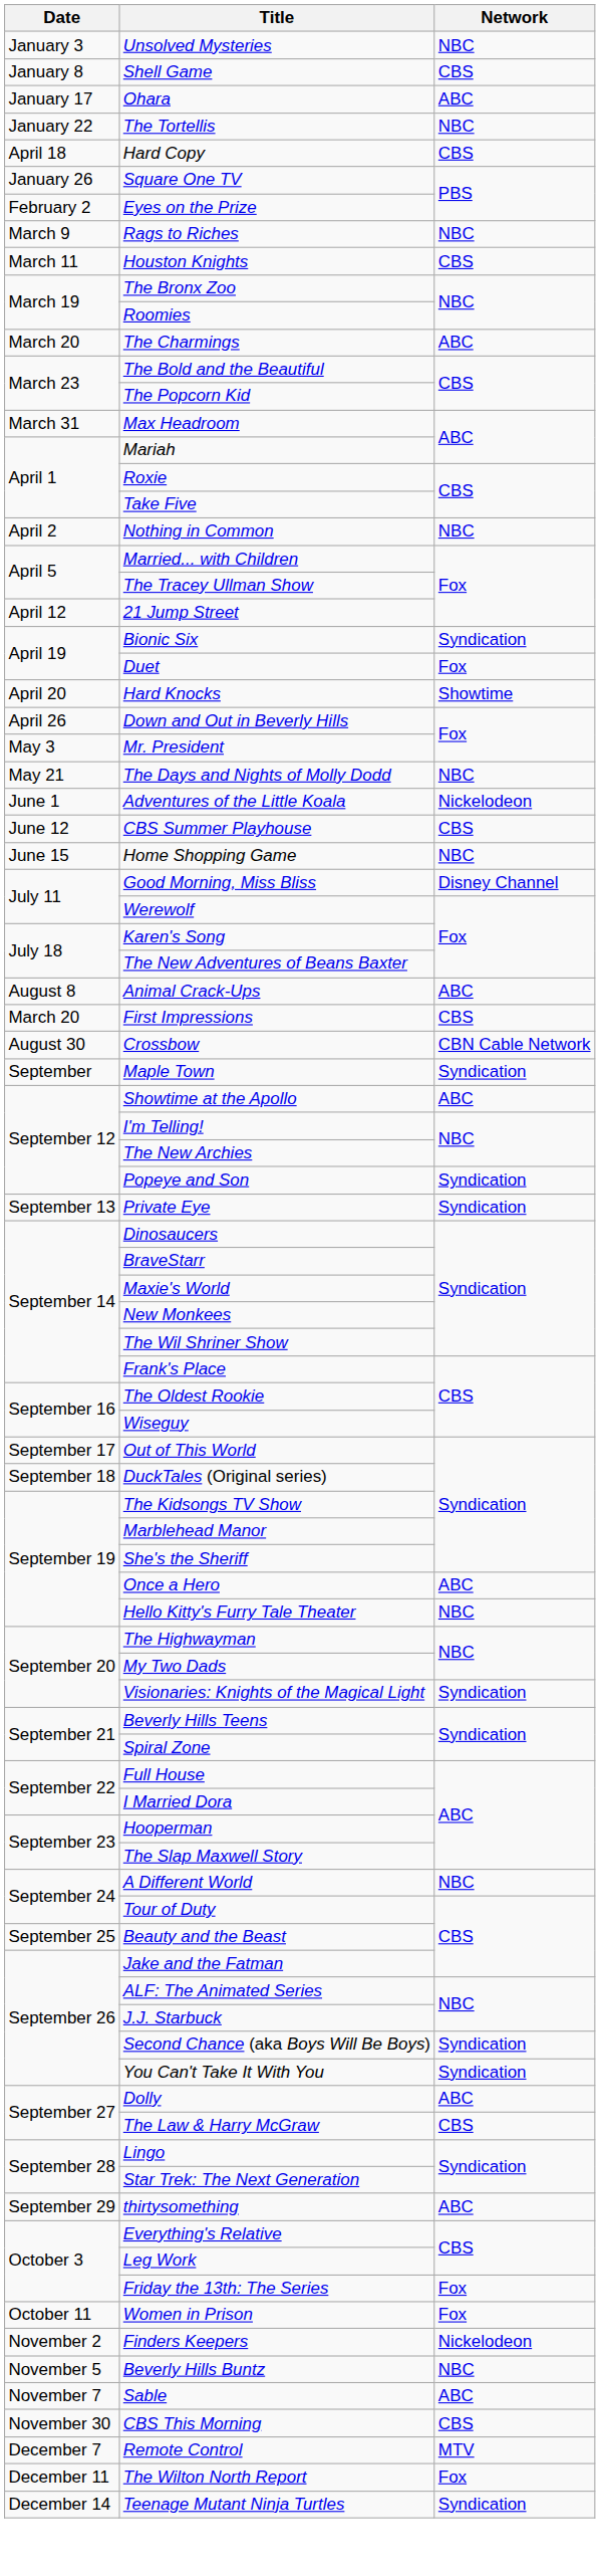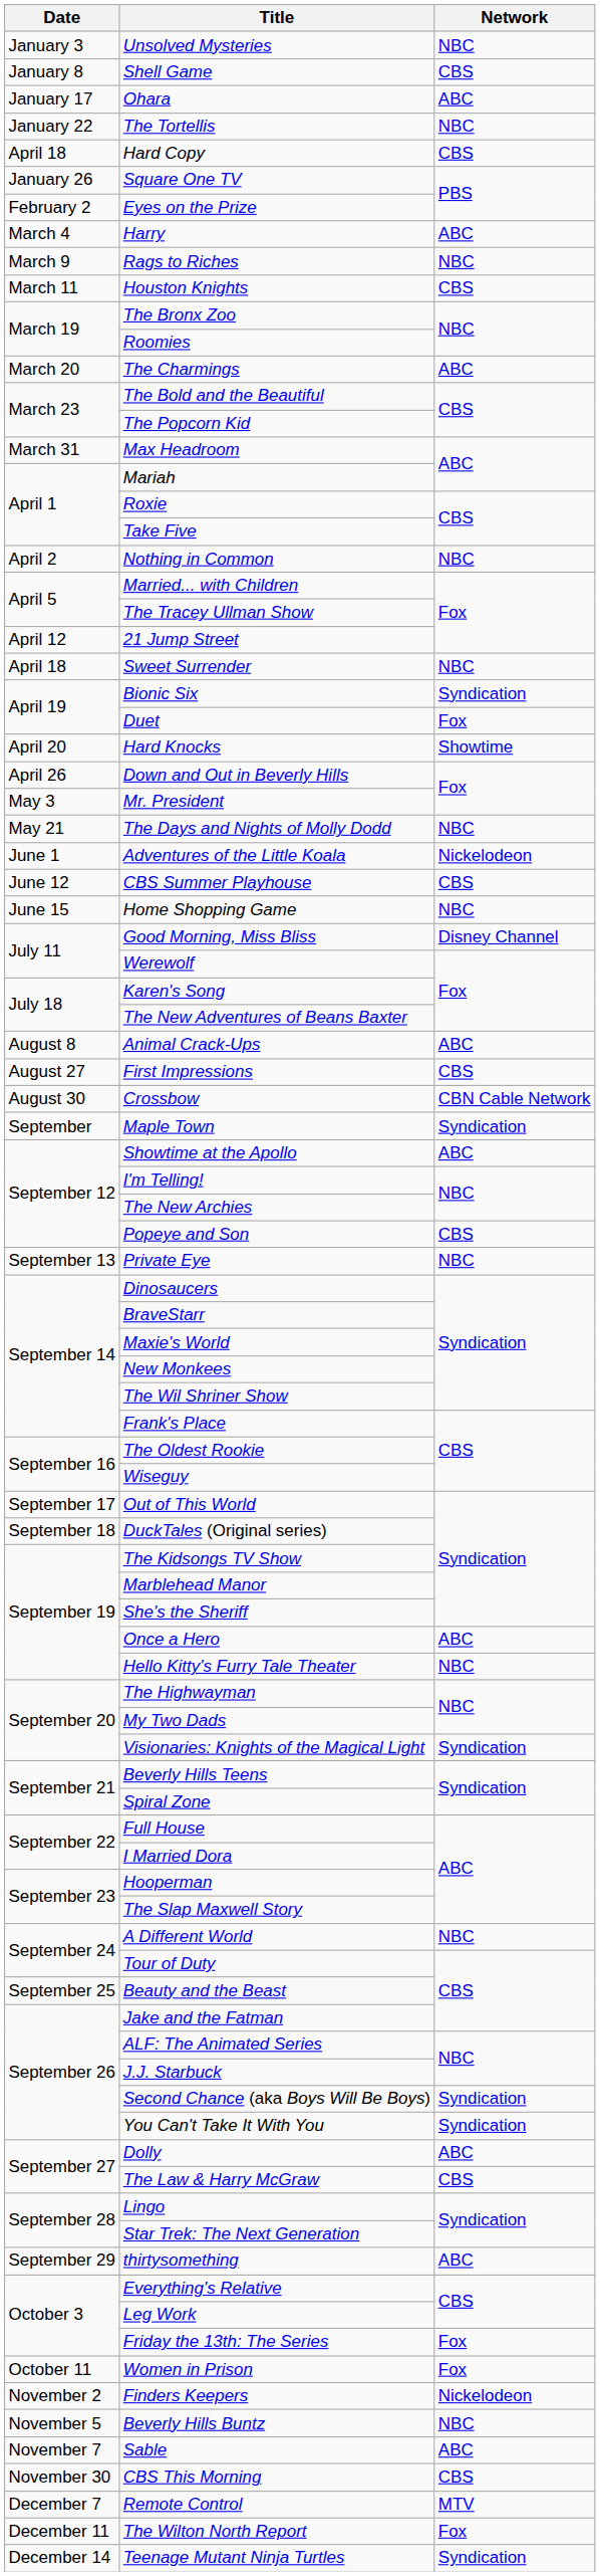 <table class="wikitable sortable">
 <tr>
 <th>Date</th>
 <th>Title</th>
 <th>Network</th>
 </tr>
 <tr>
 <td>January 3</td>
 <td><em><a href='#'>Unsolved Mysteries</a></em></td>
 <td><a href='#'>NBC</a></td>
 </tr>
 <tr>
 <td>January 8</td>
 <td><em><a href='#'>Shell Game</a></em></td>
 <td><a href='#'>CBS</a></td>
 </tr>
 <tr>
 <td>January 17</td>
 <td><em><a href='#'>Ohara</a></em></td>
 <td><a href='#'>ABC</a></td>
 </tr>
 <tr>
 <td>January 22</td>
 <td><em><a href='#'>The Tortellis</a></em></td>
 <td><a href='#'>NBC</a></td>
 </tr>
 <tr>
 <td>April 18</td>
 <td><em>Hard Copy</em></td>
 <td><a href='#'>CBS</a></td>
 </tr>
 <tr>
 <td>January 26</td>
 <td><em><a href='#'>Square One TV</a></em></td>
 <td rowspan="2"><a href='#'>PBS</a></td>
 </tr>
 <tr>
 <td>February 2</td>
 <td><em><a href='#'>Eyes on the Prize</a></em></td>
+</tr>
+<tr>
+<td>March 4</td>
+<td><em><a href='#'>Harry</a></em></td>
+<td><a href='#'>ABC</a></td>
 </tr>
 <tr>
 <td>March 9</td>
 <td><em><a href='#'>Rags to Riches</a></em></td>
 <td><a href='#'>NBC</a></td>
 </tr>
 <tr>
 <td>March 11</td>
 <td><em><a href='#'>Houston Knights</a></em></td>
 <td><a href='#'>CBS</a></td>
 </tr>
 <tr>
 <td rowspan="2">March 19</td>
 <td><em><a href='#'>The Bronx Zoo</a></em></td>
 <td rowspan="2"><a href='#'>NBC</a></td>
 </tr>
 <tr>
 <td><em><a href='#'>Roomies</a></em></td>
 </tr>
 <tr>
 <td>March 20</td>
 <td><em><a href='#'>The Charmings</a></em></td>
 <td><a href='#'>ABC</a></td>
 </tr>
 <tr>
 <td rowspan="2">March 23</td>
 <td><em><a href='#'>The Bold and the Beautiful</a></em></td>
 <td rowspan="2"><a href='#'>CBS</a></td>
 </tr>
 <tr>
 <td><em><a href='#'>The Popcorn Kid</a></em></td>
 </tr>
 <tr>
 <td>March 31</td>
 <td><em><a href='#'>Max Headroom</a></em></td>
 <td rowspan="2"><a href='#'>ABC</a></td>
 </tr>
 <tr>
 <td rowspan="3">April 1</td>
 <td><em>Mariah</em></td>
 </tr>
 <tr>
 <td><em><a href='#'>Roxie</a></em></td>
 <td rowspan="2"><a href='#'>CBS</a></td>
 </tr>
 <tr>
 <td><em><a href='#'>Take Five</a></em></td>
 </tr>
 <tr>
 <td>April 2</td>
 <td><em><a href='#'>Nothing in Common</a></em></td>
 <td><a href='#'>NBC</a></td>
 </tr>
 <tr>
 <td rowspan="2">April 5</td>
 <td><em><a href='#'>Married... with Children</a></em></td>
 <td rowspan="3"><a href='#'>Fox</a></td>
 </tr>
 <tr>
 <td><em><a href='#'>The Tracey Ullman Show</a></em></td>
 </tr>
 <tr>
 <td>April 12</td>
 <td><em><a href='#'>21 Jump Street</a></em></td>
 </tr>
 <tr>
+<td>April 18</td>
+<td><em><a href='#'>Sweet Surrender</a></em></td>
+<td><a href='#'>NBC</a></td>
+</tr>
+<tr>
 <td rowspan="2">April 19</td>
 <td><em><a href='#'>Bionic Six</a></em></td>
 <td><a href='#'>Syndication</a></td>
 </tr>
 <tr>
 <td><em><a href='#'>Duet</a></em></td>
 <td><a href='#'>Fox</a></td>
 </tr>
 <tr>
 <td>April 20</td>
 <td><em><a href='#'>Hard Knocks</a></em></td>
 <td><a href='#'>Showtime</a></td>
 </tr>
 <tr>
 <td>April 26</td>
 <td><em><a href='#'>Down and Out in Beverly Hills</a></em></td>
 <td rowspan="2"><a href='#'>Fox</a></td>
 </tr>
 <tr>
 <td>May 3</td>
 <td><em><a href='#'>Mr. President</a></em></td>
 </tr>
 <tr>
 <td>May 21</td>
 <td><em><a href='#'>The Days and Nights of Molly Dodd</a></em></td>
 <td><a href='#'>NBC</a></td>
 </tr>
 <tr>
 <td>June 1</td>
 <td><em><a href='#'>Adventures of the Little Koala</a></em></td>
 <td><a href='#'>Nickelodeon</a></td>
 </tr>
 <tr>
 <td>June 12</td>
 <td><em><a href='#'>CBS Summer Playhouse</a></em></td>
 <td><a href='#'>CBS</a></td>
 </tr>
 <tr>
 <td>June 15</td>
 <td><em>Home Shopping Game</em></td>
 <td><a href='#'>NBC</a></td>
 </tr>
 <tr>
 <td rowspan="2">July 11</td>
 <td><em><a href='#'>Good Morning, Miss Bliss</a></em></td>
 <td><a href='#'>Disney Channel</a></td>
 </tr>
 <tr>
 <td><em><a href='#'>Werewolf</a></em></td>
 <td rowspan="3"><a href='#'>Fox</a></td>
 </tr>
 <tr>
 <td rowspan="2">July 18</td>
 <td><em><a href='#'>Karen's Song</a></em></td>
 </tr>
 <tr>
 <td><em><a href='#'>The New Adventures of Beans Baxter</a></em></td>
 </tr>
 <tr>
 <td>August 8</td>
 <td><em><a href='#'>Animal Crack-Ups</a></em></td>
 <td><a href='#'>ABC</a></td>
 </tr>
 <tr>
-<td>March 20</td>
+<td>August 27</td>
 <td><em><a href='#'>First Impressions</a></em></td>
 <td><a href='#'>CBS</a></td>
 </tr>
 <tr>
 <td>August 30</td>
 <td><em><a href='#'>Crossbow</a></em></td>
 <td><a href='#'>CBN Cable Network</a></td>
 </tr>
 <tr>
 <td>September</td>
 <td><em><a href='#'>Maple Town</a></em></td>
 <td><a href='#'>Syndication</a></td>
 </tr>
 <tr>
 <td rowspan="4">September 12</td>
 <td><em><a href='#'>Showtime at the Apollo</a></em></td>
 <td><a href='#'>ABC</a></td>
 </tr>
 <tr>
 <td><em><a href='#'>I'm Telling!</a></em></td>
 <td rowspan="2"><a href='#'>NBC</a></td>
 </tr>
 <tr>
 <td><em><a href='#'>The New Archies</a></em></td>
 </tr>
 <tr>
 <td><em><a href='#'>Popeye and Son</a></em></td>
-<td><a href='#'>Syndication</a></td>
+<td><a href='#'>CBS</a></td>
 </tr>
 <tr>
 <td>September 13</td>
 <td><em><a href='#'>Private Eye</a></em></td>
-<td><a href='#'>Syndication</a></td>
+<td><a href='#'>NBC</a></td>
 </tr>
 <tr>
 <td rowspan="6">September 14</td>
 <td><em><a href='#'>Dinosaucers</a></em></td>
 <td rowspan="5"><a href='#'>Syndication</a></td>
 </tr>
 <tr>
 <td><em><a href='#'>BraveStarr</a></em></td>
 </tr>
 <tr>
 <td><em><a href='#'>Maxie's World</a></em></td>
 </tr>
 <tr>
 <td><em><a href='#'>New Monkees</a></em></td>
 </tr>
 <tr>
 <td><em><a href='#'>The Wil Shriner Show</a></em></td>
 </tr>
 <tr>
 <td><em><a href='#'>Frank's Place</a></em></td>
 <td rowspan="3"><a href='#'>CBS</a></td>
 </tr>
 <tr>
 <td rowspan="2">September 16</td>
 <td><em><a href='#'>The Oldest Rookie</a></em></td>
 </tr>
 <tr>
 <td><em><a href='#'>Wiseguy</a></em></td>
 </tr>
 <tr>
 <td>September 17</td>
 <td><em><a href='#'>Out of This World</a></em></td>
 <td rowspan="5"><a href='#'>Syndication</a></td>
 </tr>
 <tr>
 <td>September 18</td>
 <td><em><a href='#'>DuckTales</a></em> (Original series)</td>
 </tr>
 <tr>
 <td rowspan="5">September 19</td>
 <td><em><a href='#'>The Kidsongs TV Show</a></em></td>
 </tr>
 <tr>
 <td><em><a href='#'>Marblehead Manor</a></em></td>
 </tr>
 <tr>
 <td><em><a href='#'>She's the Sheriff</a></em></td>
 </tr>
 <tr>
 <td><em><a href='#'>Once a Hero</a></em></td>
 <td><a href='#'>ABC</a></td>
 </tr>
 <tr>
 <td><em><a href='#'>Hello Kitty's Furry Tale Theater</a></em></td>
 <td><a href='#'>NBC</a></td>
 </tr>
 <tr>
 <td rowspan="3">September 20</td>
 <td><em><a href='#'>The Highwayman</a></em></td>
 <td rowspan="2"><a href='#'>NBC</a></td>
 </tr>
 <tr>
 <td><em><a href='#'>My Two Dads</a></em></td>
 </tr>
 <tr>
 <td><em><a href='#'>Visionaries: Knights of the Magical Light</a></em></td>
 <td><a href='#'>Syndication</a></td>
 </tr>
 <tr>
 <td rowspan="2">September 21</td>
 <td><em><a href='#'>Beverly Hills Teens</a></em></td>
 <td rowspan="2"><a href='#'>Syndication</a></td>
 </tr>
 <tr>
 <td><em><a href='#'>Spiral Zone</a></em></td>
 </tr>
 <tr>
 <td rowspan="2">September 22</td>
 <td><em><a href='#'>Full House</a></em></td>
 <td rowspan="4"><a href='#'>ABC</a></td>
 </tr>
 <tr>
 <td><em><a href='#'>I Married Dora</a></em></td>
 </tr>
 <tr>
 <td rowspan="2">September 23</td>
 <td><em><a href='#'>Hooperman</a></em></td>
 </tr>
 <tr>
 <td><em><a href='#'>The Slap Maxwell Story</a></em></td>
 </tr>
 <tr>
 <td rowspan="2">September 24</td>
 <td><em><a href='#'>A Different World</a></em></td>
 <td><a href='#'>NBC</a></td>
 </tr>
 <tr>
 <td><em><a href='#'>Tour of Duty</a></em></td>
 <td rowspan="3"><a href='#'>CBS</a></td>
 </tr>
 <tr>
 <td>September 25</td>
 <td><em><a href='#'>Beauty and the Beast</a></em></td>
 </tr>
 <tr>
 <td rowspan="5">September 26</td>
 <td><em><a href='#'>Jake and the Fatman</a></em></td>
 </tr>
 <tr>
 <td><em><a href='#'>ALF: The Animated Series</a></em></td>
 <td rowspan="2"><a href='#'>NBC</a></td>
 </tr>
 <tr>
 <td><em><a href='#'>J.J. Starbuck</a></em></td>
 </tr>
 <tr>
 <td><em><a href='#'>Second Chance</a></em> (aka <em>Boys Will Be Boys</em>)</td>
 <td><a href='#'>Syndication</a></td>
 </tr>
 <tr>
 <td><em>You Can't Take It With You</em></td>
 <td><a href='#'>Syndication</a></td>
 </tr>
 <tr>
 <td rowspan="2">September 27</td>
 <td><em><a href='#'>Dolly</a></em></td>
 <td><a href='#'>ABC</a></td>
 </tr>
 <tr>
 <td><em><a href='#'>The Law & Harry McGraw</a></em></td>
 <td><a href='#'>CBS</a></td>
 </tr>
 <tr>
 <td rowspan="2">September 28</td>
 <td><em><a href='#'>Lingo</a></em></td>
 <td rowspan="2"><a href='#'>Syndication</a></td>
 </tr>
 <tr>
 <td><em><a href='#'>Star Trek: The Next Generation</a></em></td>
 </tr>
 <tr>
 <td>September 29</td>
 <td><em><a href='#'>thirtysomething</a></em></td>
 <td><a href='#'>ABC</a></td>
 </tr>
 <tr>
 <td rowspan="3">October 3</td>
 <td><em><a href='#'>Everything's Relative</a></em></td>
 <td rowspan="2"><a href='#'>CBS</a></td>
 </tr>
 <tr>
 <td><em><a href='#'>Leg Work</a></em></td>
 </tr>
 <tr>
 <td><em><a href='#'>Friday the 13th: The Series</a></em></td>
 <td><a href='#'>Fox</a></td>
 </tr>
 <tr>
 <td>October 11</td>
 <td><em><a href='#'>Women in Prison</a></em></td>
 <td><a href='#'>Fox</a></td>
 </tr>
 <tr>
 <td>November 2</td>
 <td><em><a href='#'>Finders Keepers</a></em></td>
 <td><a href='#'>Nickelodeon</a></td>
 </tr>
 <tr>
 <td>November 5</td>
 <td><em><a href='#'>Beverly Hills Buntz</a></em></td>
 <td><a href='#'>NBC</a></td>
 </tr>
 <tr>
 <td>November 7</td>
 <td><em><a href='#'>Sable</a></em></td>
 <td><a href='#'>ABC</a></td>
 </tr>
 <tr>
 <td>November 30</td>
 <td><em><a href='#'>CBS This Morning</a></em></td>
 <td><a href='#'>CBS</a></td>
 </tr>
 <tr>
 <td>December 7</td>
 <td><em><a href='#'>Remote Control</a></em></td>
 <td><a href='#'>MTV</a></td>
 </tr>
 <tr>
 <td>December 11</td>
 <td><em><a href='#'>The Wilton North Report</a></em></td>
 <td><a href='#'>Fox</a></td>
 </tr>
 <tr>
 <td>December 14</td>
 <td><em><a href='#'>Teenage Mutant Ninja Turtles</a></em></td>
 <td><a href='#'>Syndication</a></td>
 </tr>
 </table>
